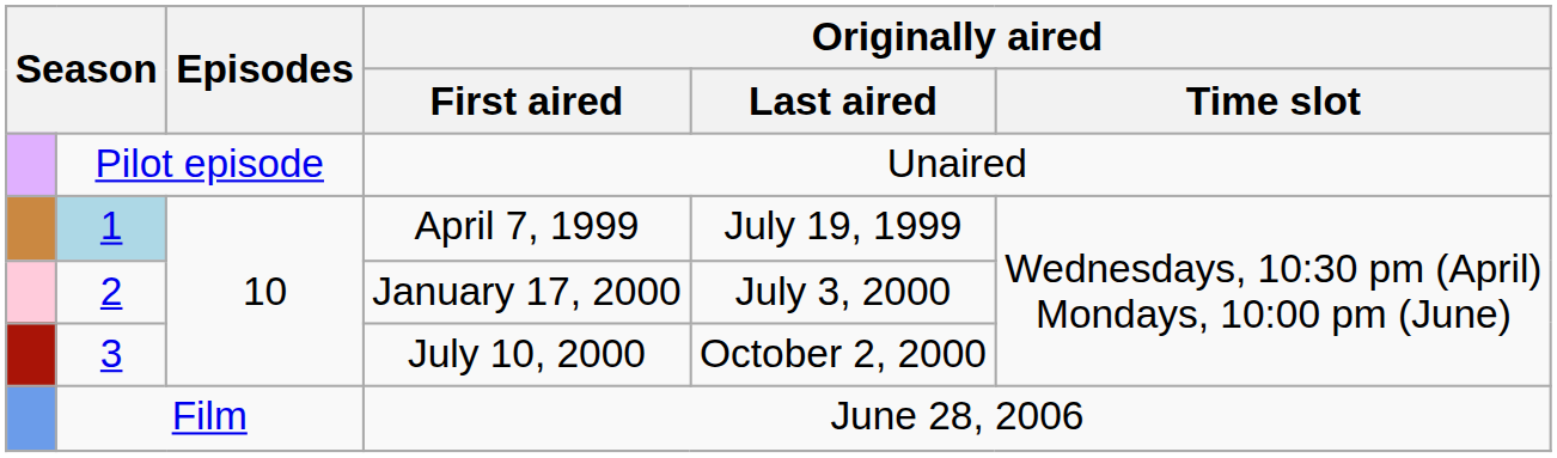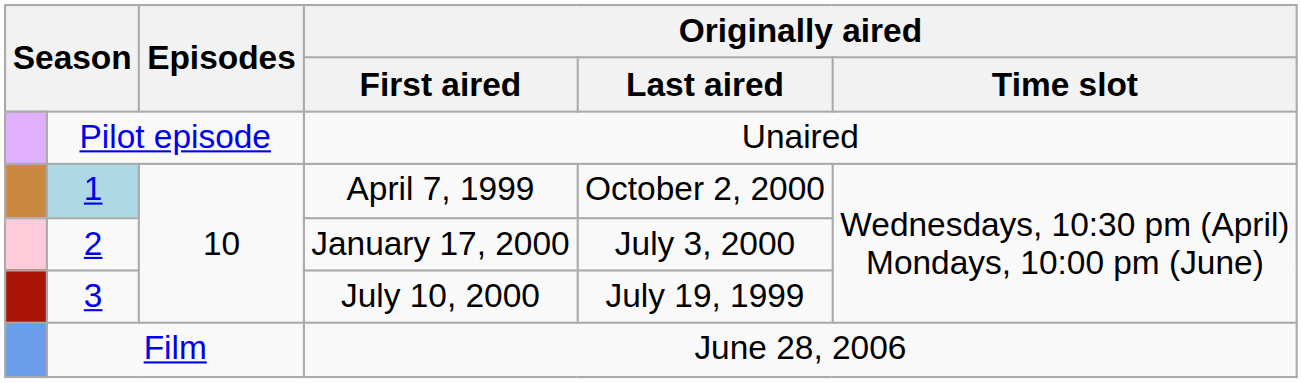 <table class="wikitable plainrowheaders" style="text-align:center;">
 <tr>
 <th colspan="2" rowspan="2">Season</th>
 <th rowspan="2">Episodes</th>
 <th colspan="3">Originally aired</th>
 </tr>
 <tr>
 <th>First aired</th>
 <th>Last aired</th>
 <th>Time slot</th>
 </tr>
 <tr>
 <td bgcolor="#E0B0FF"></td>
 <td colspan=2><a href='#'>Pilot episode</a></td>
 <td colspan="3">Unaired</td>
 </tr>
 <tr>
 <td bgcolor="#CA8841"></td>
 <td style="background: lightblue;"><a href='#'>1</a></td>
 <td rowspan="3">10</td>
 <td>April 7, 1999</td>
-<td>July 19, 1999</td>
+<td>October 2, 2000</td>
 <td rowspan="3">Wednesdays, 10:30 pm (April)<br>Mondays, 10:00 pm (June)</td>
 </tr>
 <tr>
 <td bgcolor="#FFCBDB"></td>
 <td><a href='#'>2</a></td>
 <td>January 17, 2000</td>
 <td>July 3, 2000</td>
 </tr>
 <tr>
 <td bgcolor="#A91407"></td>
 <td><a href='#'>3</a></td>
 <td>July 10, 2000</td>
-<td>October 2, 2000</td>
+<td>July 19, 1999</td>
 </tr>
 <tr>
 <td bgcolor="#6b9cea"></td>
 <td colspan=2><a href='#'>Film</a></td>
 <td colspan="3">June 28, 2006</td>
 </tr>
 </table>
